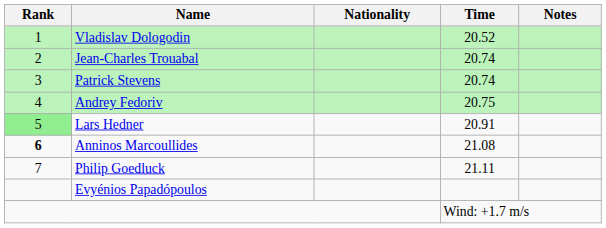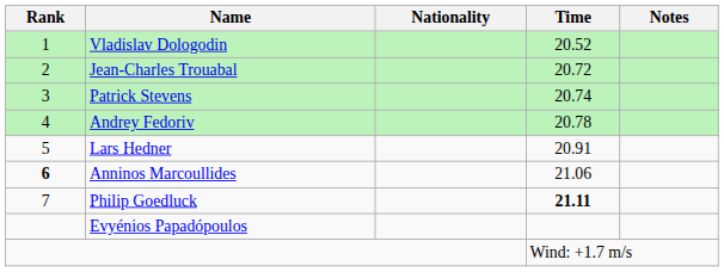 <table class="wikitable sortable" style="text-align:center;width: 55%">
 <tr>
 <th>Rank</th>
 <th>Name</th>
 <th>Nationality</th>
 <th>Time</th>
 <th>Notes</th>
 </tr>
 <tr bgcolor=bbf3bb>
 <td>1</td>
 <td align=left><a href='#'>Vladislav Dologodin</a></td>
 <td align=left></td>
 <td>20.52</td>
 <td></td>
 </tr>
 <tr bgcolor=bbf3bb>
 <td>2</td>
 <td align=left><a href='#'>Jean-Charles Trouabal</a></td>
 <td align=left></td>
-<td>20.74</td>
+<td>20.72</td>
 <td></td>
 </tr>
 <tr bgcolor=bbf3bb>
 <td>3</td>
 <td align=left><a href='#'>Patrick Stevens</a></td>
 <td align=left></td>
 <td>20.74</td>
 <td></td>
 </tr>
 <tr bgcolor=bbf3bb>
 <td>4</td>
 <td align=left><a href='#'>Andrey Fedoriv</a></td>
 <td align=left></td>
-<td>20.75</td>
+<td>20.78</td>
 <td></td>
 </tr>
 <tr>
-<td style="background: lightgreen;">5</td>
+<td>5</td>
 <td align=left><a href='#'>Lars Hedner</a></td>
 <td align=left></td>
 <td>20.91</td>
 <td></td>
 </tr>
 <tr>
 <td><strong>6</strong></td>
 <td align=left><a href='#'>Anninos Marcoullides</a></td>
 <td align=left></td>
-<td>21.08</td>
+<td>21.06</td>
 <td></td>
 </tr>
 <tr>
 <td>7</td>
 <td align=left><a href='#'>Philip Goedluck</a></td>
 <td align=left></td>
-<td>21.11</td>
+<td><strong>21.11</strong></td>
 <td></td>
 </tr>
 <tr>
 <td></td>
 <td align=left><a href='#'>Evyénios Papadópoulos</a></td>
 <td align=left></td>
 <td></td>
 <td></td>
 </tr>
 <tr class="sortbottom">
 <td colspan="3"></td>
 <td colspan="2" style="text-align:left;">Wind: +1.7 m/s</td>
 </tr>
 </table>
